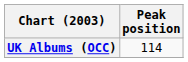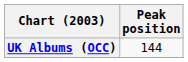 <table class="wikitable sortable plainrowheaders" style="text-align:center">
 <tr>
 <th scope="col">Chart (2003)</th>
 <th scope="col">Peak<br> position</th>
 </tr>
 <tr>
 <th scope="row"><a href='#'>UK Albums</a> (<a href='#'>OCC</a>)</th>
-<td>114</td>
+<td>144</td>
 </tr>
 <tr>
 </tr>
 </table>
